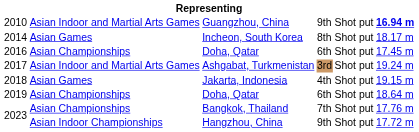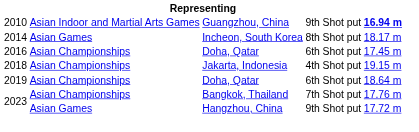 <table>
 <tr>
 <th colspan="6">Representing </th>
 </tr>
 <tr>
 <td>2010</td>
 <td><a href='#'>Asian Indoor and Martial Arts Games</a></td>
 <td><a href='#'>Guangzhou, China</a></td>
 <td>9th</td>
 <td>Shot put</td>
 <td><strong><a href='#'>16.94 m</a></strong></td>
 </tr>
 <tr>
 <td>2014</td>
 <td><a href='#'>Asian Games</a></td>
 <td><a href='#'>Incheon, South Korea</a></td>
 <td>8th</td>
 <td>Shot put</td>
 <td><a href='#'>18.17 m</a></td>
 </tr>
 <tr>
 <td>2016</td>
 <td><a href='#'>Asian Championships</a></td>
 <td><a href='#'>Doha, Qatar</a></td>
 <td>6th</td>
 <td>Shot put</td>
 <td><a href='#'>17.45 m</a></td>
 </tr>
 <tr>
-<td>2017</td>
-<td><a href='#'>Asian Indoor and Martial Arts Games</a></td>
-<td><a href='#'>Ashgabat, Turkmenistan</a></td>
-<td bgcolor=cc9966>3rd</td>
-<td>Shot put</td>
-<td><a href='#'>19.24 m</a></td>
-</tr>
-<tr>
 <td>2018</td>
-<td><a href='#'>Asian Games</a></td>
+<td><a href='#'>Asian Championships</a></td>
 <td><a href='#'>Jakarta, Indonesia</a></td>
 <td>4th</td>
 <td>Shot put</td>
 <td><a href='#'>19.15 m</a></td>
 </tr>
 <tr>
 <td>2019</td>
 <td><a href='#'>Asian Championships</a></td>
 <td><a href='#'>Doha, Qatar</a></td>
 <td>6th</td>
 <td>Shot put</td>
 <td><a href='#'>18.64 m</a></td>
 </tr>
 <tr>
 <td rowspan=2>2023</td>
 <td><a href='#'>Asian Championships</a></td>
 <td><a href='#'>Bangkok, Thailand</a></td>
 <td>7th</td>
 <td>Shot put</td>
 <td><a href='#'>17.76 m</a></td>
 </tr>
 <tr>
-<td><a href='#'>Asian Indoor Championships</a></td>
+<td><a href='#'>Asian Games</a></td>
 <td><a href='#'>Hangzhou, China</a></td>
 <td>9th</td>
 <td>Shot put</td>
 <td><a href='#'>17.72 m</a></td>
 </tr>
 </table>
